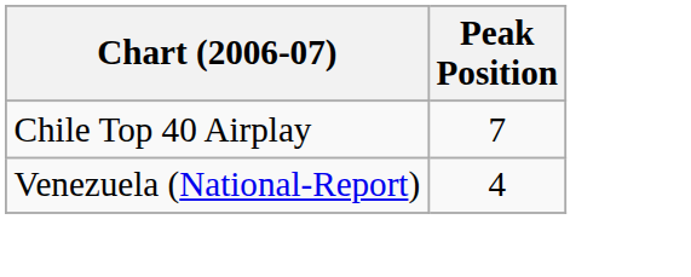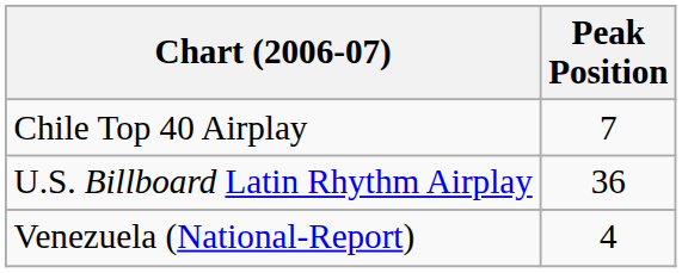 <table class="wikitable">
 <tr>
 <th align="left">Chart (2006-07)</th>
 <th align="left">Peak<br>Position</th>
 </tr>
 <tr>
 <td>Chile Top 40 Airplay</td>
 <td align="center">7</td>
 </tr>
 <tr>
+<td align="left">U.S.  <em>Billboard</em> <a href='#'>Latin Rhythm Airplay</a></td>
+<td align="center">36</td>
+</tr>
+<tr>
 <td>Venezuela (<a href='#'>National-Report</a>)</td>
 <td align="center">4</td>
 </tr>
 </table>
